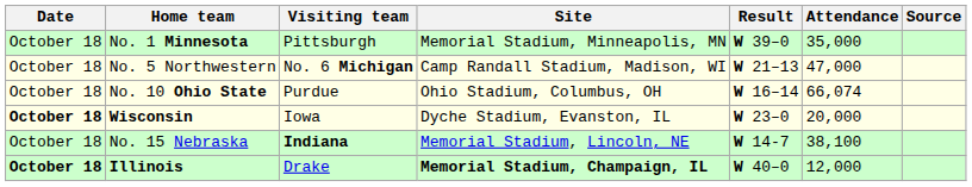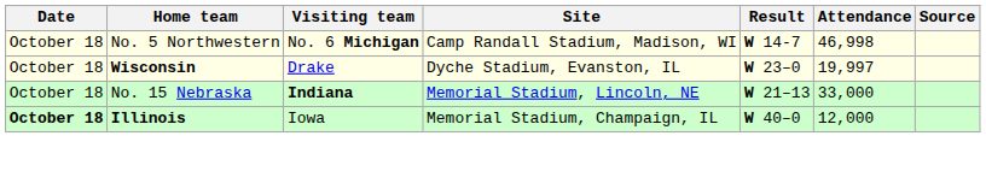 <table class="wikitable" style="font-size:95%;">
 <tr>
 <th>Date</th>
 <th>Home team</th>
 <th>Visiting team</th>
 <th>Site</th>
 <th>Result</th>
 <th>Attendance</th>
 <th class="unsortable">Source</th>
 </tr>
-<tr bgcolor=ccffcc>
-<td>October 18</td>
-<td>No. 1 <strong>Minnesota</strong></td>
-<td>Pittsburgh</td>
-<td>Memorial Stadium, Minneapolis, MN</td>
-<td><strong>W</strong> 39–0</td>
-<td>35,000</td>
-<td></td>
-</tr>
 <tr bgcolor=ffffe6>
 <td>October 18</td>
 <td>No. 5 Northwestern</td>
 <td>No. 6 <strong>Michigan</strong></td>
 <td>Camp Randall Stadium, Madison, WI</td>
-<td><strong>W</strong> 21–13</td>
-<td>47,000</td>
+<td><strong>W</strong> 14-7</td>
+<td>46,998</td>
 <td></td>
 </tr>
 <tr bgcolor=ffffe6>
 <td>October 18</td>
-<td>No. 10 <strong>Ohio State</strong></td>
-<td>Purdue</td>
-<td>Ohio Stadium, Columbus, OH</td>
-<td><strong>W</strong> 16–14</td>
-<td>66,074</td>
-<td></td>
-</tr>
-<tr bgcolor=ffffe6>
-<td><strong>October 18</strong></td>
 <td><strong>Wisconsin</strong></td>
-<td>Iowa</td>
+<td><a href='#'>Drake</a></td>
 <td>Dyche Stadium, Evanston, IL</td>
 <td><strong>W</strong> 23–0</td>
-<td>20,000</td>
+<td>19,997</td>
 <td></td>
 </tr>
 <tr bgcolor=ccffcc>
 <td>October 18</td>
 <td>No. 15 <a href='#'>Nebraska</a></td>
 <td><strong>Indiana</strong></td>
 <td><a href='#'>Memorial Stadium</a>, <a href='#'>Lincoln, NE</a></td>
-<td><strong>W</strong> 14-7</td>
-<td>38,100</td>
+<td><strong>W</strong> 21–13</td>
+<td>33,000</td>
 <td></td>
 </tr>
 <tr bgcolor=ccffcc>
 <td><strong>October 18</strong></td>
 <td><strong>Illinois</strong></td>
-<td><a href='#'>Drake</a></td>
-<td><strong>Memorial Stadium, Champaign, IL</strong></td>
+<td>Iowa</td>
+<td>Memorial Stadium, Champaign, IL</td>
 <td><strong>W</strong> 40–0</td>
 <td>12,000</td>
 <td></td>
 </tr>
 </table>
